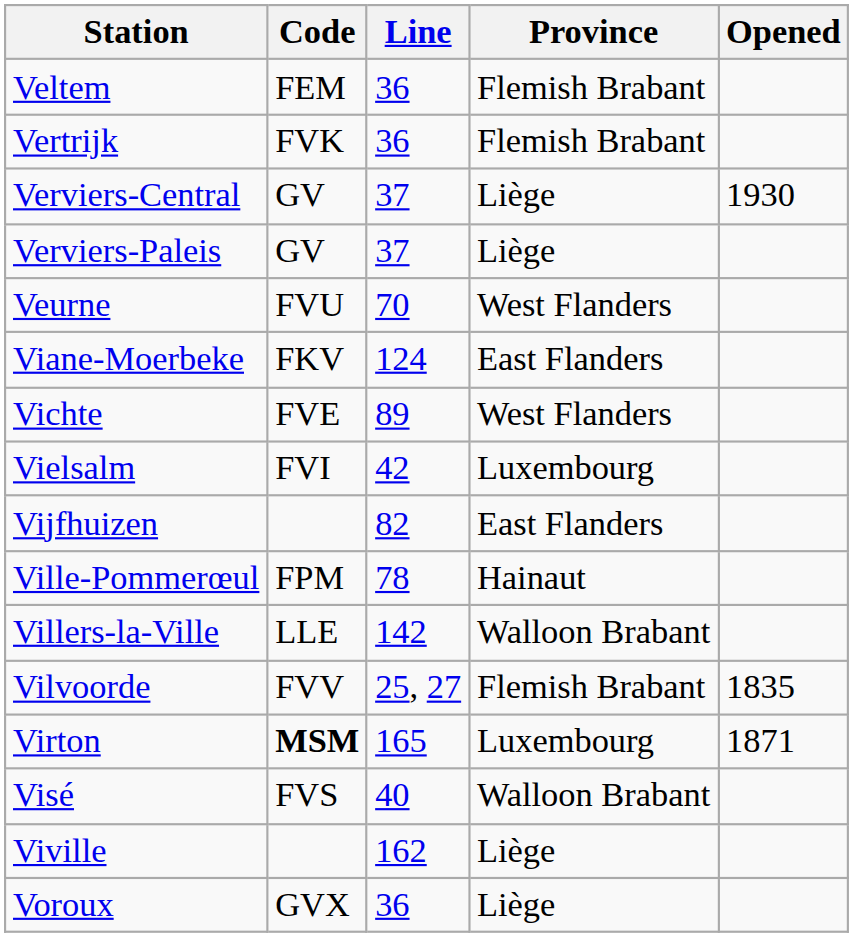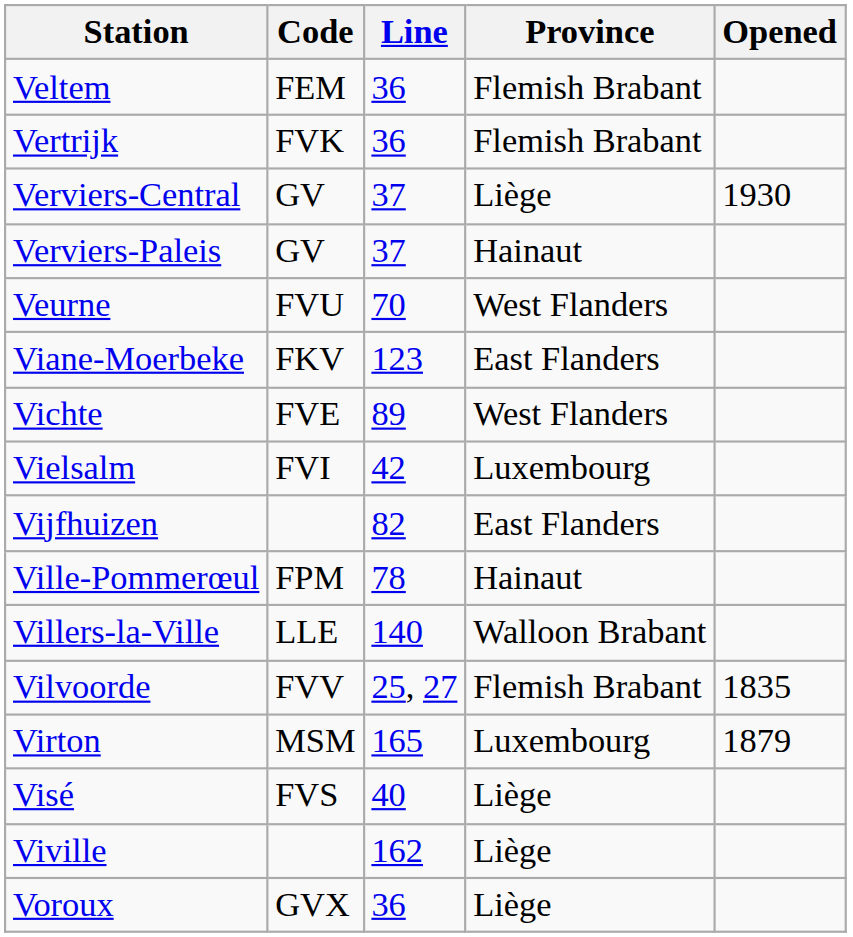 <table class="wikitable sortable">
 <tr>
 <th>Station</th>
 <th>Code</th>
 <th><a href='#'>Line</a></th>
 <th>Province</th>
 <th>Opened</th>
 </tr>
 <tr>
 <td><a href='#'>Veltem</a></td>
 <td>FEM</td>
 <td><a href='#'>36</a></td>
 <td>Flemish Brabant</td>
 <td></td>
 </tr>
 <tr>
 <td><a href='#'>Vertrijk</a></td>
 <td>FVK</td>
 <td><a href='#'>36</a></td>
 <td>Flemish Brabant</td>
 <td></td>
 </tr>
 <tr>
 <td><a href='#'>Verviers-Central</a></td>
 <td>GV</td>
 <td><a href='#'>37</a></td>
 <td>Liège</td>
 <td>1930</td>
 </tr>
 <tr>
 <td><a href='#'>Verviers-Paleis</a></td>
 <td>GV</td>
 <td><a href='#'>37</a></td>
-<td>Liège</td>
+<td>Hainaut</td>
 <td></td>
 </tr>
 <tr>
 <td><a href='#'>Veurne</a></td>
 <td>FVU</td>
 <td><a href='#'>70</a></td>
 <td>West Flanders</td>
 <td></td>
 </tr>
 <tr>
 <td><a href='#'>Viane-Moerbeke</a></td>
 <td>FKV</td>
-<td><a href='#'>124</a></td>
+<td><a href='#'>123</a></td>
 <td>East Flanders</td>
 <td></td>
 </tr>
 <tr>
 <td><a href='#'>Vichte</a></td>
 <td>FVE</td>
 <td><a href='#'>89</a></td>
 <td>West Flanders</td>
 <td></td>
 </tr>
 <tr>
 <td><a href='#'>Vielsalm</a></td>
 <td>FVI</td>
 <td><a href='#'>42</a></td>
 <td>Luxembourg</td>
 <td></td>
 </tr>
 <tr>
 <td><a href='#'>Vijfhuizen</a></td>
 <td></td>
 <td><a href='#'>82</a></td>
 <td>East Flanders</td>
 <td></td>
 </tr>
 <tr>
 <td><a href='#'>Ville-Pommerœul</a></td>
 <td>FPM</td>
 <td><a href='#'>78</a></td>
 <td>Hainaut</td>
 <td></td>
 </tr>
 <tr>
 <td><a href='#'>Villers-la-Ville</a></td>
 <td>LLE</td>
-<td><a href='#'>142</a></td>
+<td><a href='#'>140</a></td>
 <td>Walloon Brabant</td>
 <td></td>
 </tr>
 <tr>
 <td><a href='#'>Vilvoorde</a></td>
 <td>FVV</td>
 <td><a href='#'>25</a>, <a href='#'>27</a></td>
 <td>Flemish Brabant</td>
 <td>1835</td>
 </tr>
 <tr>
 <td><a href='#'>Virton</a></td>
-<td><strong>MSM</strong></td>
+<td>MSM</td>
 <td><a href='#'>165</a></td>
 <td>Luxembourg</td>
-<td>1871</td>
+<td>1879</td>
 </tr>
 <tr>
 <td><a href='#'>Visé</a></td>
 <td>FVS</td>
 <td><a href='#'>40</a></td>
-<td>Walloon Brabant</td>
+<td>Liège</td>
 <td></td>
 </tr>
 <tr>
 <td><a href='#'>Viville</a></td>
 <td></td>
 <td><a href='#'>162</a></td>
 <td>Liège</td>
 <td></td>
 </tr>
 <tr>
 <td><a href='#'>Voroux</a></td>
 <td>GVX</td>
 <td><a href='#'>36</a></td>
 <td>Liège</td>
 <td></td>
 </tr>
 </table>
